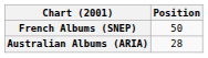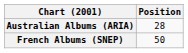 <table class="wikitable plainrowheaders" style="text-align:center">
 <tr>
 <th scope="col">Chart (2001)</th>
 <th scope="col">Position</th>
 </tr>
 <tr>
+<th scope="row">Australian Albums (ARIA)</th>
+<td>28</td>
+</tr>
+<tr>
 <th scope="row">French Albums (SNEP)</th>
 <td>50</td>
 </tr>
-<tr>
-<th scope="row">Australian Albums (ARIA)</th>
-<td>28</td>
-</tr>
 </table>
